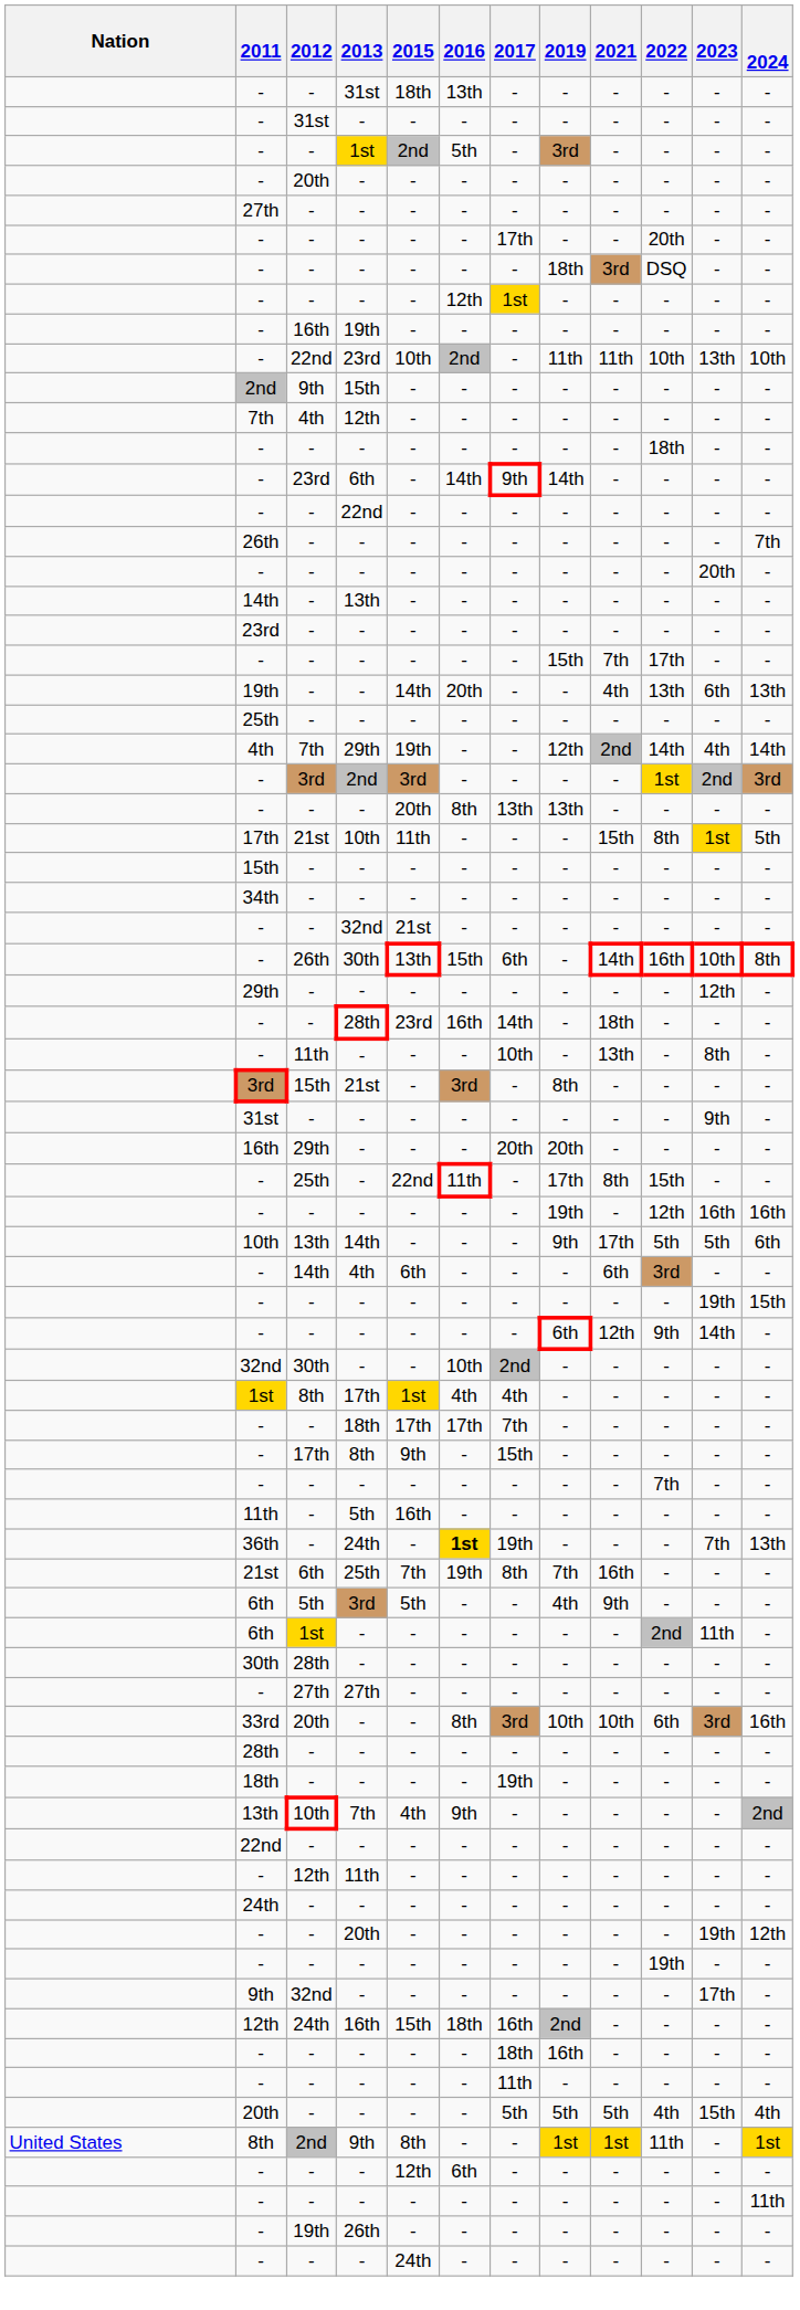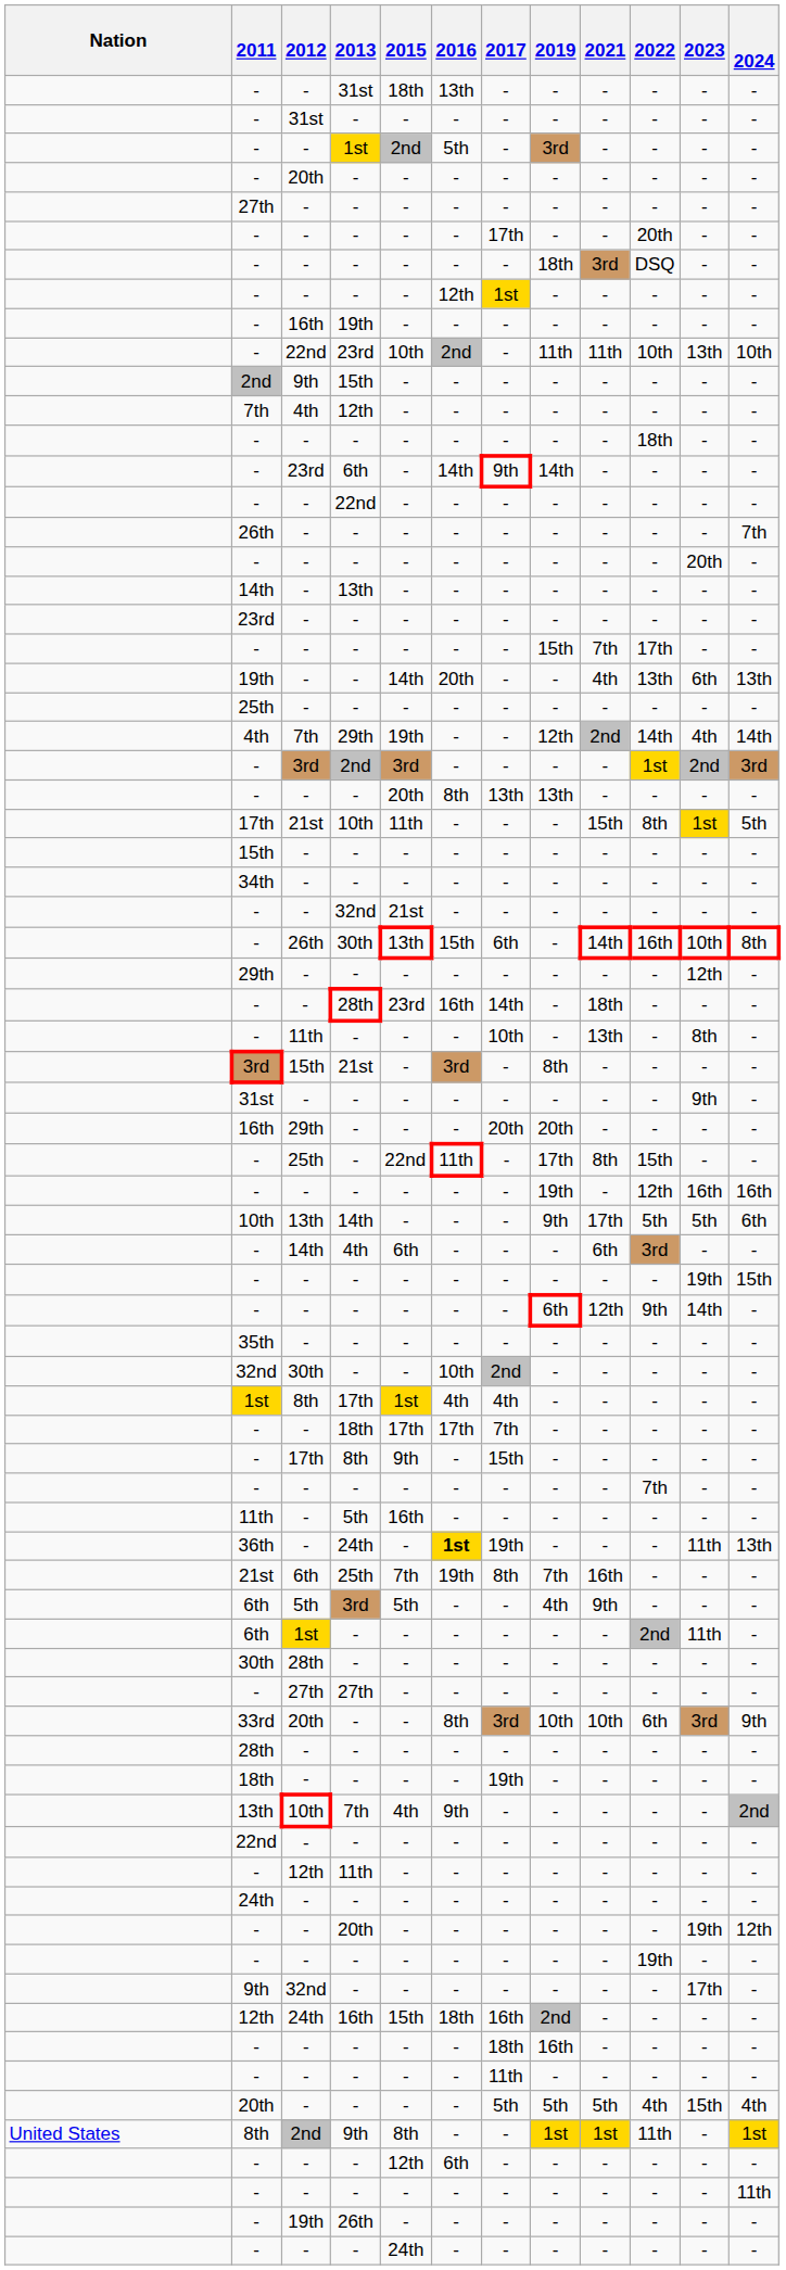 <table class="wikitable" style="text-align:center; font-size:90%;">
 <tr>
 <th width=170>Nation</th>
 <th><br><a href='#'>2011</a></th>
 <th><br><a href='#'>2012</a></th>
 <th><br><a href='#'>2013</a></th>
 <th><br><a href='#'>2015</a></th>
 <th><br><a href='#'>2016</a></th>
 <th><br><a href='#'>2017</a></th>
 <th><br><a href='#'>2019</a></th>
 <th><br><a href='#'>2021</a></th>
 <th><br><a href='#'>2022</a></th>
 <th><br><a href='#'>2023</a></th>
 <th><br><br><a href='#'>2024</a></th>
 </tr>
 <tr>
 <td align=left></td>
 <td>-</td>
 <td>-</td>
 <td>31st</td>
 <td>18th</td>
 <td>13th</td>
 <td>-</td>
 <td>-</td>
 <td>-</td>
 <td>-</td>
 <td>-</td>
 <td>-</td>
 </tr>
 <tr>
 <td align=left></td>
 <td>-</td>
 <td>31st</td>
 <td>-</td>
 <td>-</td>
 <td>-</td>
 <td>-</td>
 <td>-</td>
 <td>-</td>
 <td>-</td>
 <td>-</td>
 <td>-</td>
 </tr>
 <tr>
 <td align=left></td>
 <td>-</td>
 <td>-</td>
 <td bgcolor=gold>1st</td>
 <td bgcolor=silver>2nd</td>
 <td>5th</td>
 <td>-</td>
 <td bgcolor=#cc9966>3rd</td>
 <td>-</td>
 <td>-</td>
 <td>-</td>
 <td>-</td>
 </tr>
 <tr>
 <td align=left></td>
 <td>-</td>
 <td>20th</td>
 <td>-</td>
 <td>-</td>
 <td>-</td>
 <td>-</td>
 <td>-</td>
 <td>-</td>
 <td>-</td>
 <td>-</td>
 <td>-</td>
 </tr>
 <tr>
 <td align=left></td>
 <td>27th</td>
 <td>-</td>
 <td>-</td>
 <td>-</td>
 <td>-</td>
 <td>-</td>
 <td>-</td>
 <td>-</td>
 <td>-</td>
 <td>-</td>
 <td>-</td>
 </tr>
 <tr>
 <td align=left></td>
 <td>-</td>
 <td>-</td>
 <td>-</td>
 <td>-</td>
 <td>-</td>
 <td>17th</td>
 <td>-</td>
 <td>-</td>
 <td>20th</td>
 <td>-</td>
 <td>-</td>
 </tr>
 <tr>
 <td align=left></td>
 <td>-</td>
 <td>-</td>
 <td>-</td>
 <td>-</td>
 <td>-</td>
 <td>-</td>
 <td>18th</td>
 <td bgcolor=#cc9966>3rd</td>
 <td>DSQ</td>
 <td>-</td>
 <td>-</td>
 </tr>
 <tr>
 <td align=left></td>
 <td>-</td>
 <td>-</td>
 <td>-</td>
 <td>-</td>
 <td>12th</td>
 <td bgcolor=gold>1st</td>
 <td>-</td>
 <td>-</td>
 <td>-</td>
 <td>-</td>
 <td>-</td>
 </tr>
 <tr>
 <td align=left></td>
 <td>-</td>
 <td>16th</td>
 <td>19th</td>
 <td>-</td>
 <td>-</td>
 <td>-</td>
 <td>-</td>
 <td>-</td>
 <td>-</td>
 <td>-</td>
 <td>-</td>
 </tr>
 <tr>
 <td align=left></td>
 <td>-</td>
 <td>22nd</td>
 <td>23rd</td>
 <td>10th</td>
 <td bgcolor=silver>2nd</td>
 <td>-</td>
 <td>11th</td>
 <td>11th</td>
 <td>10th</td>
 <td>13th</td>
 <td>10th</td>
 </tr>
 <tr>
 <td align=left></td>
 <td bgcolor=silver>2nd</td>
 <td>9th</td>
 <td>15th</td>
 <td>-</td>
 <td>-</td>
 <td>-</td>
 <td>-</td>
 <td>-</td>
 <td>-</td>
 <td>-</td>
 <td>-</td>
 </tr>
 <tr>
 <td align=left></td>
 <td>7th</td>
 <td>4th</td>
 <td>12th</td>
 <td>-</td>
 <td>-</td>
 <td>-</td>
 <td>-</td>
 <td>-</td>
 <td>-</td>
 <td>-</td>
 <td>-</td>
 </tr>
 <tr>
 <td align=left></td>
 <td>-</td>
 <td>-</td>
 <td>-</td>
 <td>-</td>
 <td>-</td>
 <td>-</td>
 <td>-</td>
 <td>-</td>
 <td>18th</td>
 <td>-</td>
 <td>-</td>
 </tr>
 <tr>
 <td align=left></td>
 <td>-</td>
 <td>23rd</td>
 <td>6th</td>
 <td>-</td>
 <td>14th</td>
 <td style="border: 3px solid red">9th</td>
 <td>14th</td>
 <td>-</td>
 <td>-</td>
 <td>-</td>
 <td>-</td>
 </tr>
 <tr>
 <td align=left></td>
 <td>-</td>
 <td>-</td>
 <td>22nd</td>
 <td>-</td>
 <td>-</td>
 <td>-</td>
 <td>-</td>
 <td>-</td>
 <td>-</td>
 <td>-</td>
 <td>-</td>
 </tr>
 <tr>
 <td align=left></td>
 <td>26th</td>
 <td>-</td>
 <td>-</td>
 <td>-</td>
 <td>-</td>
 <td>-</td>
 <td>-</td>
 <td>-</td>
 <td>-</td>
 <td>-</td>
 <td>7th</td>
 </tr>
 <tr>
 <td align=left></td>
 <td>-</td>
 <td>-</td>
 <td>-</td>
 <td>-</td>
 <td>-</td>
 <td>-</td>
 <td>-</td>
 <td>-</td>
 <td>-</td>
 <td>20th</td>
 <td>-</td>
 </tr>
 <tr>
 <td align=left></td>
 <td>14th</td>
 <td>-</td>
 <td>13th</td>
 <td>-</td>
 <td>-</td>
 <td>-</td>
 <td>-</td>
 <td>-</td>
 <td>-</td>
 <td>-</td>
 <td>-</td>
 </tr>
 <tr>
 <td align=left></td>
 <td>23rd</td>
 <td>-</td>
 <td>-</td>
 <td>-</td>
 <td>-</td>
 <td>-</td>
 <td>-</td>
 <td>-</td>
 <td>-</td>
 <td>-</td>
 <td>-</td>
 </tr>
 <tr>
 <td align=left></td>
 <td>-</td>
 <td>-</td>
 <td>-</td>
 <td>-</td>
 <td>-</td>
 <td>-</td>
 <td>15th</td>
 <td>7th</td>
 <td>17th</td>
 <td>-</td>
 <td>-</td>
 </tr>
 <tr>
 <td align=left></td>
 <td>19th</td>
 <td>-</td>
 <td>-</td>
 <td>14th</td>
 <td>20th</td>
 <td>-</td>
 <td>-</td>
 <td>4th</td>
 <td>13th</td>
 <td>6th</td>
 <td>13th</td>
 </tr>
 <tr>
 <td align=left></td>
 <td>25th</td>
 <td>-</td>
 <td>-</td>
 <td>-</td>
 <td>-</td>
 <td>-</td>
 <td>-</td>
 <td>-</td>
 <td>-</td>
 <td>-</td>
 <td>-</td>
 </tr>
 <tr>
 <td align=left></td>
 <td>4th</td>
 <td>7th</td>
 <td>29th</td>
 <td>19th</td>
 <td>-</td>
 <td>-</td>
 <td>12th</td>
 <td bgcolor=silver>2nd</td>
 <td>14th</td>
 <td>4th</td>
 <td>14th</td>
 </tr>
 <tr>
 <td align=left></td>
 <td>-</td>
 <td bgcolor=#cc9966>3rd</td>
 <td bgcolor=silver>2nd</td>
 <td bgcolor=#cc9966>3rd</td>
 <td>-</td>
 <td>-</td>
 <td>-</td>
 <td>-</td>
 <td bgcolor=gold>1st</td>
 <td bgcolor=silver>2nd</td>
 <td bgcolor=#cc9966>3rd</td>
 </tr>
 <tr>
 <td align=left></td>
 <td>-</td>
 <td>-</td>
 <td>-</td>
 <td>20th</td>
 <td>8th</td>
 <td>13th</td>
 <td>13th</td>
 <td>-</td>
 <td>-</td>
 <td>-</td>
 <td>-</td>
 </tr>
 <tr>
 <td align=left></td>
 <td>17th</td>
 <td>21st</td>
 <td>10th</td>
 <td>11th</td>
 <td>-</td>
 <td>-</td>
 <td>-</td>
 <td>15th</td>
 <td>8th</td>
 <td bgcolor=gold>1st</td>
 <td>5th</td>
 </tr>
 <tr>
 <td align=left></td>
 <td>15th</td>
 <td>-</td>
 <td>-</td>
 <td>-</td>
 <td>-</td>
 <td>-</td>
 <td>-</td>
 <td>-</td>
 <td>-</td>
 <td>-</td>
 <td>-</td>
 </tr>
 <tr>
 <td align=left></td>
 <td>34th</td>
 <td>-</td>
 <td>-</td>
 <td>-</td>
 <td>-</td>
 <td>-</td>
 <td>-</td>
 <td>-</td>
 <td>-</td>
 <td>-</td>
 <td>-</td>
 </tr>
 <tr>
 <td align=left></td>
 <td>-</td>
 <td>-</td>
 <td>32nd</td>
 <td>21st</td>
 <td>-</td>
 <td>-</td>
 <td>-</td>
 <td>-</td>
 <td>-</td>
 <td>-</td>
 <td>-</td>
 </tr>
 <tr>
 <td align=left></td>
 <td>-</td>
 <td>26th</td>
 <td>30th</td>
 <td style="border: 3px solid red">13th</td>
 <td>15th</td>
 <td>6th</td>
 <td>-</td>
 <td style="border: 3px solid red">14th</td>
 <td style="border: 3px solid red">16th</td>
 <td style="border: 3px solid red">10th</td>
 <td style="border: 3px solid red">8th</td>
 </tr>
 <tr>
 <td align=left></td>
 <td>29th</td>
 <td>-</td>
 <td>-</td>
 <td>-</td>
 <td>-</td>
 <td>-</td>
 <td>-</td>
 <td>-</td>
 <td>-</td>
 <td>12th</td>
 <td>-</td>
 </tr>
 <tr>
 <td align=left></td>
 <td>-</td>
 <td>-</td>
 <td style="border: 3px solid red">28th</td>
 <td>23rd</td>
 <td>16th</td>
 <td>14th</td>
 <td>-</td>
 <td>18th</td>
 <td>-</td>
 <td>-</td>
 <td>-</td>
 </tr>
 <tr>
 <td align=left></td>
 <td>-</td>
 <td>11th</td>
 <td>-</td>
 <td>-</td>
 <td>-</td>
 <td>10th</td>
 <td>-</td>
 <td>13th</td>
 <td>-</td>
 <td>8th</td>
 <td>-</td>
 </tr>
 <tr>
 <td align=left></td>
 <td style="border: 3px solid red" bgcolor=#cc9966>3rd</td>
 <td>15th</td>
 <td>21st</td>
 <td>-</td>
 <td bgcolor=#cc9966>3rd</td>
 <td>-</td>
 <td>8th</td>
 <td>-</td>
 <td>-</td>
 <td>-</td>
 <td>-</td>
 </tr>
 <tr>
 <td align=left></td>
 <td>31st</td>
 <td>-</td>
 <td>-</td>
 <td>-</td>
 <td>-</td>
 <td>-</td>
 <td>-</td>
 <td>-</td>
 <td>-</td>
 <td>9th</td>
 <td>-</td>
 </tr>
 <tr>
 <td align=left></td>
 <td>16th</td>
 <td>29th</td>
 <td>-</td>
 <td>-</td>
 <td>-</td>
 <td>20th</td>
 <td>20th</td>
 <td>-</td>
 <td>-</td>
 <td>-</td>
 <td>-</td>
 </tr>
 <tr>
 <td align=left></td>
 <td>-</td>
 <td>25th</td>
 <td>-</td>
 <td>22nd</td>
 <td style="border: 3px solid red">11th</td>
 <td>-</td>
 <td>17th</td>
 <td>8th</td>
 <td>15th</td>
 <td>-</td>
 <td>-</td>
 </tr>
 <tr>
 <td align=left></td>
 <td>-</td>
 <td>-</td>
 <td>-</td>
 <td>-</td>
 <td>-</td>
 <td>-</td>
 <td>19th</td>
 <td>-</td>
 <td>12th</td>
 <td>16th</td>
 <td>16th</td>
 </tr>
 <tr>
 <td align=left></td>
 <td>10th</td>
 <td>13th</td>
 <td>14th</td>
 <td>-</td>
 <td>-</td>
 <td>-</td>
 <td>9th</td>
 <td>17th</td>
 <td>5th</td>
 <td>5th</td>
 <td>6th</td>
 </tr>
 <tr>
 <td align=left></td>
 <td>-</td>
 <td>14th</td>
 <td>4th</td>
 <td>6th</td>
 <td>-</td>
 <td>-</td>
 <td>-</td>
 <td>6th</td>
 <td bgcolor=#cc9966>3rd</td>
 <td>-</td>
 <td>-</td>
 </tr>
 <tr>
 <td align=left></td>
 <td>-</td>
 <td>-</td>
 <td>-</td>
 <td>-</td>
 <td>-</td>
 <td>-</td>
 <td>-</td>
 <td>-</td>
 <td>-</td>
 <td>19th</td>
 <td>15th</td>
 </tr>
 <tr>
 <td align=left></td>
 <td>-</td>
 <td>-</td>
 <td>-</td>
 <td>-</td>
 <td>-</td>
 <td>-</td>
 <td style="border: 3px solid red">6th</td>
 <td>12th</td>
 <td>9th</td>
 <td>14th</td>
 <td>-</td>
 </tr>
 <tr>
 <td align=left></td>
+<td>35th</td>
+<td>-</td>
+<td>-</td>
+<td>-</td>
+<td>-</td>
+<td>-</td>
+<td>-</td>
+<td>-</td>
+<td>-</td>
+<td>-</td>
+<td>-</td>
+</tr>
+<tr>
+<td align=left></td>
 <td>32nd</td>
 <td>30th</td>
 <td>-</td>
 <td>-</td>
 <td>10th</td>
 <td bgcolor=silver>2nd</td>
 <td>-</td>
 <td>-</td>
 <td>-</td>
 <td>-</td>
 <td>-</td>
 </tr>
 <tr>
 <td align=left></td>
 <td bgcolor=gold>1st</td>
 <td>8th</td>
 <td>17th</td>
 <td bgcolor=gold>1st</td>
 <td>4th</td>
 <td>4th</td>
 <td>-</td>
 <td>-</td>
 <td>-</td>
 <td>-</td>
 <td>-</td>
 </tr>
 <tr>
 <td align=left></td>
 <td>-</td>
 <td>-</td>
 <td>18th</td>
 <td>17th</td>
 <td>17th</td>
 <td>7th</td>
 <td>-</td>
 <td>-</td>
 <td>-</td>
 <td>-</td>
 <td>-</td>
 </tr>
 <tr>
 <td align=left></td>
 <td>-</td>
 <td>17th</td>
 <td>8th</td>
 <td>9th</td>
 <td>-</td>
 <td>15th</td>
 <td>-</td>
 <td>-</td>
 <td>-</td>
 <td>-</td>
 <td>-</td>
 </tr>
 <tr>
 <td align=left></td>
 <td>-</td>
 <td>-</td>
 <td>-</td>
 <td>-</td>
 <td>-</td>
 <td>-</td>
 <td>-</td>
 <td>-</td>
 <td>7th</td>
 <td>-</td>
 <td>-</td>
 </tr>
 <tr>
 <td align=left></td>
 <td>11th</td>
 <td>-</td>
 <td>5th</td>
 <td>16th</td>
 <td>-</td>
 <td>-</td>
 <td>-</td>
 <td>-</td>
 <td>-</td>
 <td>-</td>
 <td>-</td>
 </tr>
 <tr>
 <td align=left></td>
 <td>36th</td>
 <td>-</td>
 <td>24th</td>
 <td>-</td>
 <td bgcolor=gold><strong>1st</strong></td>
 <td>19th</td>
 <td>-</td>
 <td>-</td>
 <td>-</td>
-<td>7th</td>
+<td>11th</td>
 <td>13th</td>
 </tr>
 <tr>
 <td align=left></td>
 <td>21st</td>
 <td>6th</td>
 <td>25th</td>
 <td>7th</td>
 <td>19th</td>
 <td>8th</td>
 <td>7th</td>
 <td>16th</td>
 <td>-</td>
 <td>-</td>
 <td>-</td>
 </tr>
 <tr>
 <td align=left></td>
 <td>6th</td>
 <td>5th</td>
 <td bgcolor=#cc9966>3rd</td>
 <td>5th</td>
 <td>-</td>
 <td>-</td>
 <td>4th</td>
 <td>9th</td>
 <td>-</td>
 <td>-</td>
 <td>-</td>
 </tr>
 <tr>
 <td align=left></td>
 <td>6th</td>
 <td bgcolor=gold>1st</td>
 <td>-</td>
 <td>-</td>
 <td>-</td>
 <td>-</td>
 <td>-</td>
 <td>-</td>
 <td bgcolor=silver>2nd</td>
 <td>11th</td>
 <td>-</td>
 </tr>
 <tr>
 <td align=left></td>
 <td>30th</td>
 <td>28th</td>
 <td>-</td>
 <td>-</td>
 <td>-</td>
 <td>-</td>
 <td>-</td>
 <td>-</td>
 <td>-</td>
 <td>-</td>
 <td>-</td>
 </tr>
 <tr>
 <td align=left></td>
 <td>-</td>
 <td>27th</td>
 <td>27th</td>
 <td>-</td>
 <td>-</td>
 <td>-</td>
 <td>-</td>
 <td>-</td>
 <td>-</td>
 <td>-</td>
 <td>-</td>
 </tr>
 <tr>
 <td align=left></td>
 <td>33rd</td>
 <td>20th</td>
 <td>-</td>
 <td>-</td>
 <td>8th</td>
 <td bgcolor=#cc9966>3rd</td>
 <td>10th</td>
 <td>10th</td>
 <td>6th</td>
 <td bgcolor=#cc9966>3rd</td>
-<td>16th</td>
+<td>9th</td>
 </tr>
 <tr>
 <td align=left></td>
 <td>28th</td>
 <td>-</td>
 <td>-</td>
 <td>-</td>
 <td>-</td>
 <td>-</td>
 <td>-</td>
 <td>-</td>
 <td>-</td>
 <td>-</td>
 <td>-</td>
 </tr>
 <tr>
 <td align=left></td>
 <td>18th</td>
 <td>-</td>
 <td>-</td>
 <td>-</td>
 <td>-</td>
 <td>19th</td>
 <td>-</td>
 <td>-</td>
 <td>-</td>
 <td>-</td>
 <td>-</td>
 </tr>
 <tr>
 <td align=left></td>
 <td>13th</td>
 <td style="border: 3px solid red">10th</td>
 <td>7th</td>
 <td>4th</td>
 <td>9th</td>
 <td>-</td>
 <td>-</td>
 <td>-</td>
 <td>-</td>
 <td>-</td>
 <td bgcolor=silver>2nd</td>
 </tr>
 <tr>
 <td align=left></td>
 <td>22nd</td>
 <td>-</td>
 <td>-</td>
 <td>-</td>
 <td>-</td>
 <td>-</td>
 <td>-</td>
 <td>-</td>
 <td>-</td>
 <td>-</td>
 <td>-</td>
 </tr>
 <tr>
 <td align=left></td>
 <td>-</td>
 <td>12th</td>
 <td>11th</td>
 <td>-</td>
 <td>-</td>
 <td>-</td>
 <td>-</td>
 <td>-</td>
 <td>-</td>
 <td>-</td>
 <td>-</td>
 </tr>
 <tr>
 <td align=left></td>
 <td>24th</td>
 <td>-</td>
 <td>-</td>
 <td>-</td>
 <td>-</td>
 <td>-</td>
 <td>-</td>
 <td>-</td>
 <td>-</td>
 <td>-</td>
 <td>-</td>
 </tr>
 <tr>
 <td align=left></td>
 <td>-</td>
 <td>-</td>
 <td>20th</td>
 <td>-</td>
 <td>-</td>
 <td>-</td>
 <td>-</td>
 <td>-</td>
 <td>-</td>
 <td>19th</td>
 <td>12th</td>
 </tr>
 <tr>
 <td align=left></td>
 <td>-</td>
 <td>-</td>
 <td>-</td>
 <td>-</td>
 <td>-</td>
 <td>-</td>
 <td>-</td>
 <td>-</td>
 <td>19th</td>
 <td>-</td>
 <td>-</td>
 </tr>
 <tr>
 <td align=left></td>
 <td>9th</td>
 <td>32nd</td>
 <td>-</td>
 <td>-</td>
 <td>-</td>
 <td>-</td>
 <td>-</td>
 <td>-</td>
 <td>-</td>
 <td>17th</td>
 <td>-</td>
 </tr>
 <tr>
 <td align=left></td>
 <td>12th</td>
 <td>24th</td>
 <td>16th</td>
 <td>15th</td>
 <td>18th</td>
 <td>16th</td>
 <td bgcolor=silver>2nd</td>
 <td>-</td>
 <td>-</td>
 <td>-</td>
 <td>-</td>
 </tr>
 <tr>
 <td align=left></td>
 <td>-</td>
 <td>-</td>
 <td>-</td>
 <td>-</td>
 <td>-</td>
 <td>18th</td>
 <td>16th</td>
 <td>-</td>
 <td>-</td>
 <td>-</td>
 <td>-</td>
 </tr>
 <tr>
 <td align=left></td>
 <td>-</td>
 <td>-</td>
 <td>-</td>
 <td>-</td>
 <td>-</td>
 <td>11th</td>
 <td>-</td>
 <td>-</td>
 <td>-</td>
 <td>-</td>
 <td>-</td>
 </tr>
 <tr>
 <td align=left></td>
 <td>20th</td>
 <td>-</td>
 <td>-</td>
 <td>-</td>
 <td>-</td>
 <td>5th</td>
 <td>5th</td>
 <td>5th</td>
 <td>4th</td>
 <td>15th</td>
 <td>4th</td>
 </tr>
 <tr>
 <td align=left> <a href='#'>United States</a></td>
 <td>8th</td>
 <td bgcolor=silver>2nd</td>
 <td>9th</td>
 <td>8th</td>
 <td>-</td>
 <td>-</td>
 <td bgcolor=gold>1st</td>
 <td bgcolor=gold>1st</td>
 <td>11th</td>
 <td>-</td>
 <td bgcolor=gold>1st</td>
 </tr>
 <tr>
 <td align=left></td>
 <td>-</td>
 <td>-</td>
 <td>-</td>
 <td>12th</td>
 <td>6th</td>
 <td>-</td>
 <td>-</td>
 <td>-</td>
 <td>-</td>
 <td>-</td>
 <td>-</td>
 </tr>
 <tr>
 <td align=left></td>
 <td>-</td>
 <td>-</td>
 <td>-</td>
 <td>-</td>
 <td>-</td>
 <td>-</td>
 <td>-</td>
 <td>-</td>
 <td>-</td>
 <td>-</td>
 <td>11th</td>
 </tr>
 <tr>
 <td align=left></td>
 <td>-</td>
 <td>19th</td>
 <td>26th</td>
 <td>-</td>
 <td>-</td>
 <td>-</td>
 <td>-</td>
 <td>-</td>
 <td>-</td>
 <td>-</td>
 <td>-</td>
 </tr>
 <tr>
 <td align=left></td>
 <td>-</td>
 <td>-</td>
 <td>-</td>
 <td>24th</td>
 <td>-</td>
 <td>-</td>
 <td>-</td>
 <td>-</td>
 <td>-</td>
 <td>-</td>
 <td>-</td>
 </tr>
 </table>
